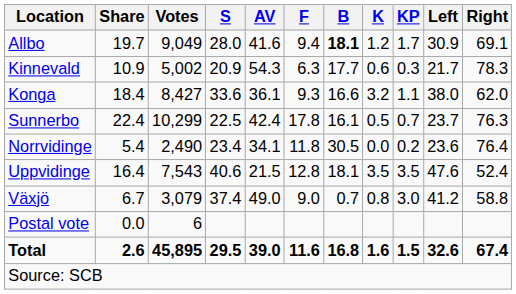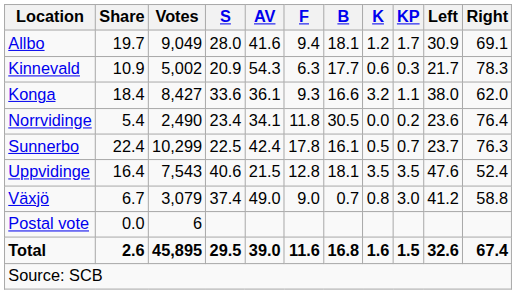 <table class="wikitable sortable" style=text-align:right>
 <tr>
 <th>Location</th>
 <th>Share</th>
 <th>Votes</th>
 <th><a href='#'>S</a></th>
 <th><a href='#'>AV</a></th>
 <th><a href='#'>F</a></th>
 <th><a href='#'>B</a></th>
 <th><a href='#'>K</a></th>
 <th><a href='#'>KP</a></th>
 <th>Left</th>
 <th>Right</th>
 </tr>
 <tr>
 <td align=left><a href='#'>Allbo</a></td>
 <td>19.7</td>
 <td>9,049</td>
 <td>28.0</td>
 <td>41.6</td>
 <td>9.4</td>
-<td><strong>18.1</strong></td>
+<td>18.1</td>
 <td>1.2</td>
 <td>1.7</td>
 <td>30.9</td>
 <td>69.1</td>
 </tr>
 <tr>
 <td align=left><a href='#'>Kinnevald</a></td>
 <td>10.9</td>
 <td>5,002</td>
 <td>20.9</td>
 <td>54.3</td>
 <td>6.3</td>
 <td>17.7</td>
 <td>0.6</td>
 <td>0.3</td>
 <td>21.7</td>
 <td>78.3</td>
 </tr>
 <tr>
 <td align=left><a href='#'>Konga</a></td>
 <td>18.4</td>
 <td>8,427</td>
 <td>33.6</td>
 <td>36.1</td>
 <td>9.3</td>
 <td>16.6</td>
 <td>3.2</td>
 <td>1.1</td>
 <td>38.0</td>
 <td>62.0</td>
 </tr>
 <tr>
+<td align=left><a href='#'>Norrvidinge</a></td>
+<td>5.4</td>
+<td>2,490</td>
+<td>23.4</td>
+<td>34.1</td>
+<td>11.8</td>
+<td>30.5</td>
+<td>0.0</td>
+<td>0.2</td>
+<td>23.6</td>
+<td>76.4</td>
+</tr>
+<tr>
 <td align=left><a href='#'>Sunnerbo</a></td>
 <td>22.4</td>
 <td>10,299</td>
 <td>22.5</td>
 <td>42.4</td>
 <td>17.8</td>
 <td>16.1</td>
 <td>0.5</td>
 <td>0.7</td>
 <td>23.7</td>
 <td>76.3</td>
-</tr>
-<tr>
-<td align=left><a href='#'>Norrvidinge</a></td>
-<td>5.4</td>
-<td>2,490</td>
-<td>23.4</td>
-<td>34.1</td>
-<td>11.8</td>
-<td>30.5</td>
-<td>0.0</td>
-<td>0.2</td>
-<td>23.6</td>
-<td>76.4</td>
 </tr>
 <tr>
 <td align=left><a href='#'>Uppvidinge</a></td>
 <td>16.4</td>
 <td>7,543</td>
 <td>40.6</td>
 <td>21.5</td>
 <td>12.8</td>
 <td>18.1</td>
 <td>3.5</td>
 <td>3.5</td>
 <td>47.6</td>
 <td>52.4</td>
 </tr>
 <tr>
 <td align=left><a href='#'>Växjö</a></td>
 <td>6.7</td>
 <td>3,079</td>
 <td>37.4</td>
 <td>49.0</td>
 <td>9.0</td>
 <td>0.7</td>
 <td>0.8</td>
 <td>3.0</td>
 <td>41.2</td>
 <td>58.8</td>
 </tr>
 <tr>
 <td align=left><a href='#'>Postal vote</a></td>
 <td>0.0</td>
 <td>6</td>
 <td></td>
 <td></td>
 <td></td>
 <td></td>
 <td></td>
 <td></td>
 <td></td>
 <td></td>
 </tr>
 <tr>
 <td align=left><strong>Total</strong></td>
 <td><strong>2.6</strong></td>
 <td><strong>45,895</strong></td>
 <td><strong>29.5</strong></td>
 <td><strong>39.0</strong></td>
 <td><strong>11.6</strong></td>
 <td><strong>16.8</strong></td>
 <td><strong>1.6</strong></td>
 <td><strong>1.5</strong></td>
 <td><strong>32.6</strong></td>
 <td><strong>67.4</strong></td>
 </tr>
 <tr>
 <td align=left colspan=11>Source: SCB </td>
 </tr>
 </table>
